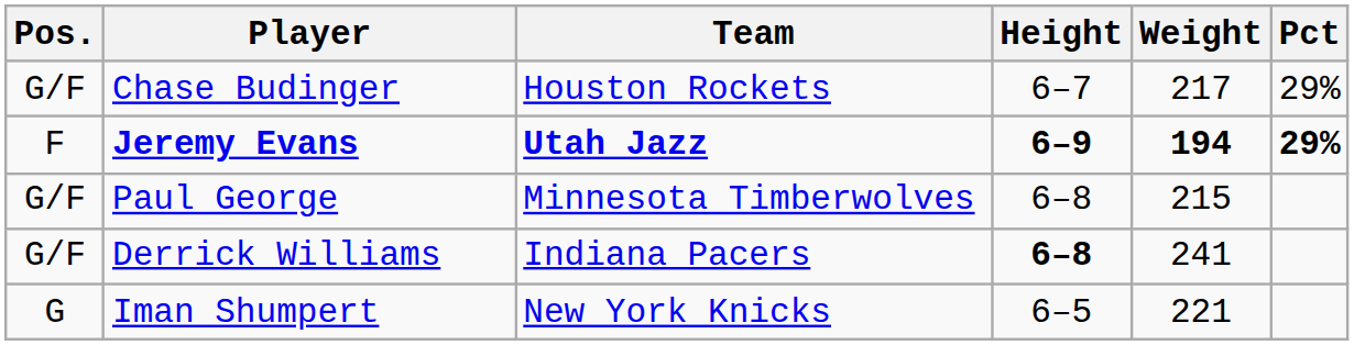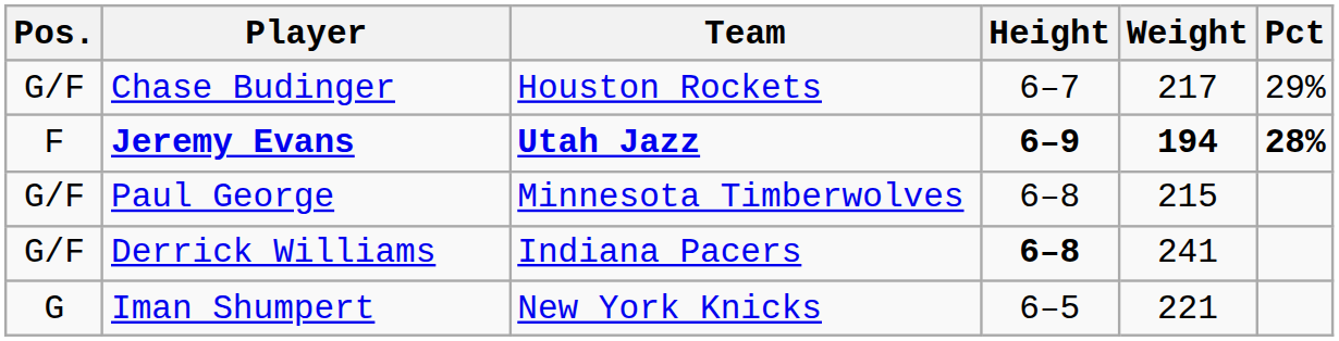 <table class="wikitable">
 <tr>
 <th>Pos.</th>
 <th style="width:150px;">Player</th>
 <th width=175>Team</th>
 <th>Height</th>
 <th>Weight</th>
 <th>Pct</th>
 </tr>
 <tr>
 <td style="text-align:center">G/F</td>
 <td><a href='#'>Chase Budinger</a></td>
 <td><a href='#'>Houston Rockets</a></td>
 <td align=center>6–7</td>
 <td align=center>217</td>
 <td align=center>29%</td>
 </tr>
 <tr>
 <td style="text-align:center">F</td>
 <td><strong><a href='#'>Jeremy Evans</a></strong></td>
 <td><strong><a href='#'>Utah Jazz</a></strong></td>
 <td align=center><strong>6–9</strong></td>
 <td align=center><strong>194</strong></td>
-<td align=center><strong>29%</strong></td>
+<td align=center><strong>28%</strong></td>
 </tr>
 <tr>
 <td style="text-align:center">G/F</td>
 <td><a href='#'>Paul George</a></td>
 <td><a href='#'>Minnesota Timberwolves</a></td>
 <td align=center>6–8</td>
 <td align=center>215</td>
 <td></td>
 </tr>
 <tr>
 <td style="text-align:center">G/F</td>
 <td><a href='#'>Derrick Williams</a></td>
 <td><a href='#'>Indiana Pacers</a></td>
 <td align=center><strong>6–8</strong></td>
 <td align=center>241</td>
 <td></td>
 </tr>
 <tr>
 <td style="text-align:center">G</td>
 <td><a href='#'>Iman Shumpert</a></td>
 <td><a href='#'>New York Knicks</a></td>
 <td align=center>6–5</td>
 <td align=center>221</td>
 <td></td>
 </tr>
 </table>
